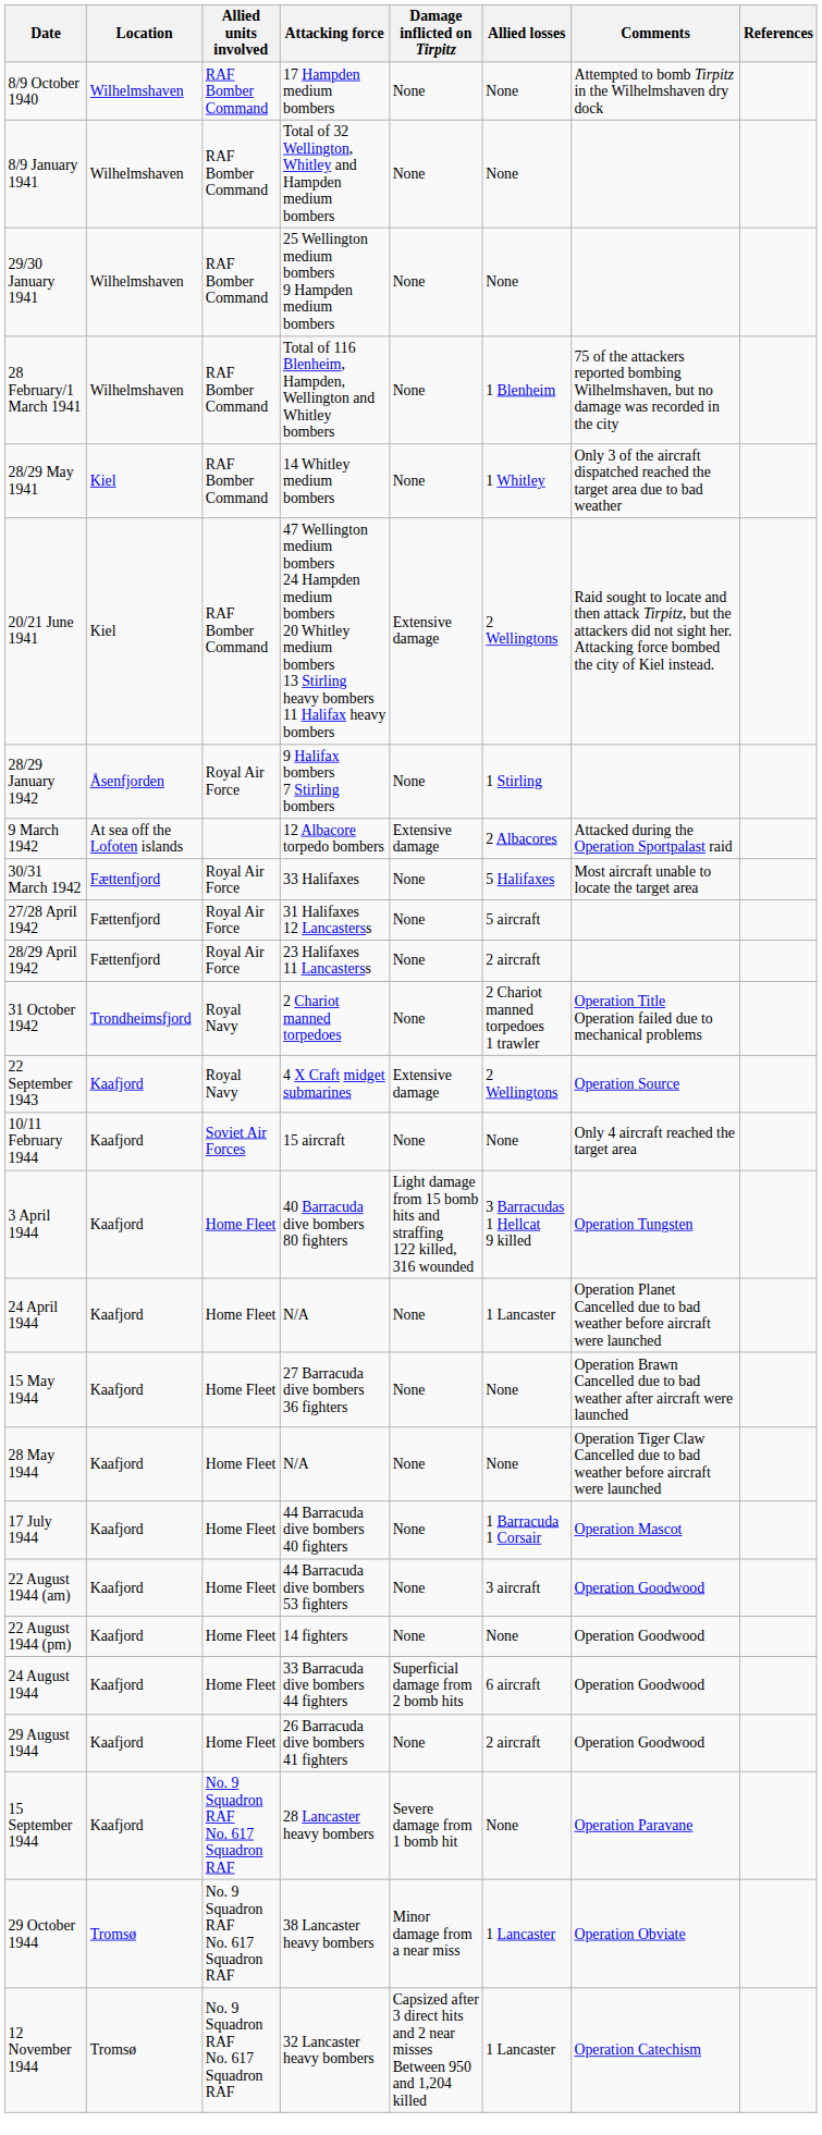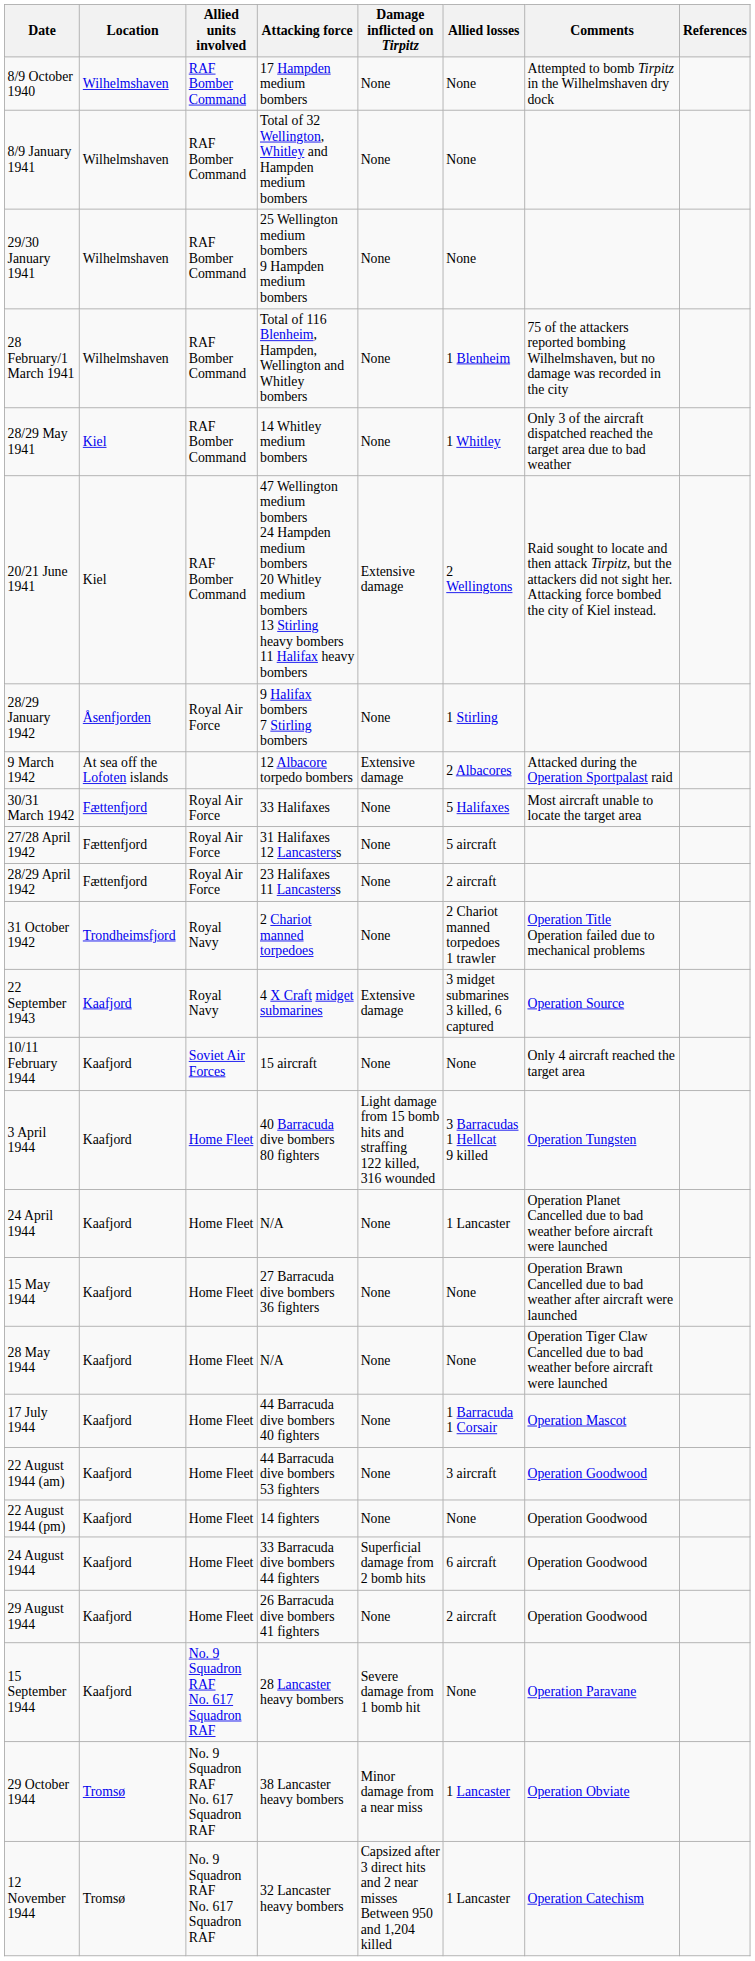 <table class="wikitable">
 <tr>
 <th>Date</th>
 <th>Location</th>
 <th>Allied units involved</th>
 <th>Attacking force</th>
 <th>Damage inflicted on <em>Tirpitz</em></th>
 <th>Allied losses</th>
 <th>Comments</th>
 <th>References</th>
 </tr>
 <tr>
 <td>8/9 October 1940</td>
 <td><a href='#'>Wilhelmshaven</a></td>
 <td><a href='#'>RAF Bomber Command</a></td>
 <td>17 <a href='#'>Hampden</a> medium bombers</td>
 <td>None</td>
 <td>None</td>
 <td>Attempted to bomb <em>Tirpitz</em> in the Wilhelmshaven dry dock</td>
 <td></td>
 </tr>
 <tr>
 <td>8/9 January 1941</td>
 <td>Wilhelmshaven</td>
 <td>RAF Bomber Command</td>
 <td>Total of 32 <a href='#'>Wellington</a>, <a href='#'>Whitley</a> and Hampden medium bombers</td>
 <td>None</td>
 <td>None</td>
 <td></td>
 <td></td>
 </tr>
 <tr>
 <td>29/30 January 1941</td>
 <td>Wilhelmshaven</td>
 <td>RAF Bomber Command</td>
 <td>25 Wellington medium bombers<br>9 Hampden medium bombers</td>
 <td>None</td>
 <td>None</td>
 <td></td>
 <td></td>
 </tr>
 <tr>
 <td>28 February/1 March 1941</td>
 <td>Wilhelmshaven</td>
 <td>RAF Bomber Command</td>
 <td>Total of 116 <a href='#'>Blenheim</a>, Hampden, Wellington and Whitley bombers</td>
 <td>None</td>
 <td>1 <a href='#'>Blenheim</a></td>
 <td>75 of the attackers reported bombing Wilhelmshaven, but no damage was recorded in the city</td>
 <td></td>
 </tr>
 <tr>
 <td>28/29 May 1941</td>
 <td><a href='#'>Kiel</a></td>
 <td>RAF Bomber Command</td>
 <td>14 Whitley medium bombers</td>
 <td>None</td>
 <td>1 <a href='#'>Whitley</a></td>
 <td>Only 3 of the aircraft dispatched reached the target area due to bad weather</td>
 <td></td>
 </tr>
 <tr>
 <td>20/21 June 1941</td>
 <td>Kiel</td>
 <td>RAF Bomber Command</td>
 <td>47 Wellington medium bombers<br>24 Hampden medium bombers<br>20 Whitley medium bombers<br>13 <a href='#'>Stirling</a> heavy bombers<br>11 <a href='#'>Halifax</a> heavy bombers</td>
 <td>Extensive damage</td>
 <td>2 <a href='#'>Wellingtons</a></td>
 <td>Raid sought to locate and then attack <em>Tirpitz</em>, but the attackers did not sight her. Attacking force bombed the city of Kiel instead.</td>
 <td></td>
 </tr>
 <tr>
 <td>28/29 January 1942</td>
 <td><a href='#'>Åsenfjorden</a></td>
 <td>Royal Air Force</td>
 <td>9 <a href='#'>Halifax</a> bombers<br>7 <a href='#'>Stirling</a> bombers</td>
 <td>None</td>
 <td>1 <a href='#'>Stirling</a></td>
 <td></td>
 <td></td>
 </tr>
 <tr>
 <td>9 March 1942</td>
 <td>At sea off the <a href='#'>Lofoten</a> islands</td>
 <td></td>
 <td>12 <a href='#'>Albacore</a> torpedo bombers</td>
 <td>Extensive damage</td>
 <td>2 <a href='#'>Albacores</a></td>
 <td>Attacked during the <a href='#'>Operation Sportpalast</a> raid</td>
 <td></td>
 </tr>
 <tr>
 <td>30/31 March 1942</td>
 <td><a href='#'>Fættenfjord</a></td>
 <td>Royal Air Force</td>
 <td>33 Halifaxes</td>
 <td>None</td>
 <td>5 <a href='#'>Halifaxes</a></td>
 <td>Most aircraft unable to locate the target area</td>
 <td></td>
 </tr>
 <tr>
 <td>27/28 April 1942</td>
 <td>Fættenfjord</td>
 <td>Royal Air Force</td>
 <td>31 Halifaxes<br>12 <a href='#'>Lancasters</a>s</td>
 <td>None</td>
 <td>5 aircraft</td>
 <td></td>
 <td></td>
 </tr>
 <tr>
 <td>28/29 April 1942</td>
 <td>Fættenfjord</td>
 <td>Royal Air Force</td>
 <td>23 Halifaxes<br>11 <a href='#'>Lancasters</a>s</td>
 <td>None</td>
 <td>2 aircraft</td>
 <td></td>
 <td></td>
 </tr>
 <tr>
 <td>31 October 1942</td>
 <td><a href='#'>Trondheimsfjord</a></td>
 <td>Royal Navy</td>
 <td>2 <a href='#'>Chariot manned torpedoes</a></td>
 <td>None</td>
 <td>2 Chariot manned torpedoes<br>1 trawler</td>
 <td><a href='#'>Operation Title</a><br>Operation failed due to mechanical problems</td>
 <td></td>
 </tr>
 <tr>
 <td>22 September 1943</td>
 <td><a href='#'>Kaafjord</a></td>
 <td>Royal Navy</td>
 <td>4 <a href='#'>X Craft</a> <a href='#'>midget submarines</a></td>
 <td>Extensive damage</td>
-<td>2 <a href='#'>Wellingtons</a></td>
+<td>3 midget submarines<br>3 killed, 6 captured</td>
 <td><a href='#'>Operation Source</a></td>
 <td></td>
 </tr>
 <tr>
 <td>10/11 February 1944</td>
 <td>Kaafjord</td>
 <td><a href='#'>Soviet Air Forces</a></td>
 <td>15 aircraft</td>
 <td>None</td>
 <td>None</td>
 <td>Only 4 aircraft reached the target area</td>
 <td></td>
 </tr>
 <tr>
 <td>3 April 1944</td>
 <td>Kaafjord</td>
 <td><a href='#'>Home Fleet</a></td>
 <td>40 <a href='#'>Barracuda</a> dive bombers<br>80 fighters</td>
 <td>Light damage from 15 bomb hits and straffing<br>122 killed, 316 wounded</td>
 <td>3 <a href='#'>Barracudas</a><br>1 <a href='#'>Hellcat</a><br>9 killed</td>
 <td><a href='#'>Operation Tungsten</a></td>
 <td></td>
 </tr>
 <tr>
 <td>24 April 1944</td>
 <td>Kaafjord</td>
 <td>Home Fleet</td>
 <td>N/A</td>
 <td>None</td>
 <td>1 Lancaster</td>
 <td>Operation Planet<br>Cancelled due to bad weather before aircraft were launched</td>
 <td></td>
 </tr>
 <tr>
 <td>15 May 1944</td>
 <td>Kaafjord</td>
 <td>Home Fleet</td>
 <td>27 Barracuda dive bombers<br>36 fighters</td>
 <td>None</td>
 <td>None</td>
 <td>Operation Brawn<br>Cancelled due to bad weather after aircraft were launched</td>
 <td></td>
 </tr>
 <tr>
 <td>28 May 1944</td>
 <td>Kaafjord</td>
 <td>Home Fleet</td>
 <td>N/A</td>
 <td>None</td>
 <td>None</td>
 <td>Operation Tiger Claw<br>Cancelled due to bad weather before aircraft were launched</td>
 <td></td>
 </tr>
 <tr>
 <td>17 July 1944</td>
 <td>Kaafjord</td>
 <td>Home Fleet</td>
 <td>44 Barracuda  dive bombers<br>40 fighters</td>
 <td>None</td>
 <td>1 <a href='#'>Barracuda</a><br>1 <a href='#'>Corsair</a></td>
 <td><a href='#'>Operation Mascot</a></td>
 <td></td>
 </tr>
 <tr>
 <td>22 August 1944 (am)</td>
 <td>Kaafjord</td>
 <td>Home Fleet</td>
 <td>44 Barracuda  dive bombers<br>53 fighters</td>
 <td>None</td>
 <td>3 aircraft</td>
 <td><a href='#'>Operation Goodwood</a></td>
 <td></td>
 </tr>
 <tr>
 <td>22 August 1944 (pm)</td>
 <td>Kaafjord</td>
 <td>Home Fleet</td>
 <td>14 fighters</td>
 <td>None</td>
 <td>None</td>
 <td>Operation Goodwood</td>
 <td></td>
 </tr>
 <tr>
 <td>24 August 1944</td>
 <td>Kaafjord</td>
 <td>Home Fleet</td>
 <td>33 Barracuda  dive bombers<br>44 fighters</td>
 <td>Superficial damage from 2 bomb hits</td>
 <td>6 aircraft</td>
 <td>Operation Goodwood</td>
 <td></td>
 </tr>
 <tr>
 <td>29 August 1944</td>
 <td>Kaafjord</td>
 <td>Home Fleet</td>
 <td>26 Barracuda  dive bombers<br>41 fighters</td>
 <td>None</td>
 <td>2 aircraft</td>
 <td>Operation Goodwood</td>
 <td></td>
 </tr>
 <tr>
 <td>15 September 1944</td>
 <td>Kaafjord</td>
 <td><a href='#'>No. 9 Squadron RAF</a><br><a href='#'>No. 617 Squadron RAF</a></td>
 <td>28 <a href='#'>Lancaster</a> heavy bombers</td>
 <td>Severe damage from 1 bomb hit</td>
 <td>None</td>
 <td><a href='#'>Operation Paravane</a></td>
 <td></td>
 </tr>
 <tr>
 <td>29 October 1944</td>
 <td><a href='#'>Tromsø</a></td>
 <td>No. 9 Squadron RAF<br>No. 617 Squadron RAF</td>
 <td>38 Lancaster heavy bombers</td>
 <td>Minor damage from a near miss</td>
 <td>1 <a href='#'>Lancaster</a></td>
 <td><a href='#'>Operation Obviate</a></td>
 <td></td>
 </tr>
 <tr>
 <td>12 November 1944</td>
 <td>Tromsø</td>
 <td>No. 9 Squadron RAF<br>No. 617 Squadron RAF</td>
 <td>32 Lancaster heavy bombers</td>
 <td>Capsized after 3 direct hits and 2 near misses<br>Between 950 and 1,204 killed</td>
 <td>1 Lancaster</td>
 <td><a href='#'>Operation Catechism</a></td>
 <td></td>
 </tr>
 </table>
